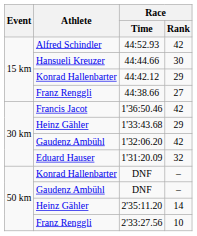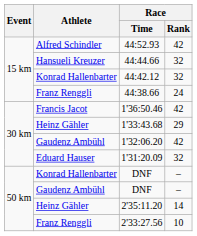 <table class="wikitable" border="1" style="font-size:90%">
 <tr>
 <th rowspan=2>Event</th>
 <th rowspan=2>Athlete</th>
 <th colspan=2>Race</th>
 </tr>
 <tr>
 <th>Time</th>
 <th>Rank</th>
 </tr>
 <tr>
 <td rowspan=4>15 km</td>
 <td><a href='#'>Alfred Schindler</a></td>
 <td align=center>44:52.93</td>
 <td align=center>42</td>
 </tr>
 <tr>
 <td><a href='#'>Hansueli Kreuzer</a></td>
 <td align=center>44:44.66</td>
-<td align=center>30</td>
+<td align=center>32</td>
 </tr>
 <tr>
 <td><a href='#'>Konrad Hallenbarter</a></td>
 <td align=center>44:42.12</td>
-<td align=center>29</td>
+<td align=center>32</td>
 </tr>
 <tr>
 <td><a href='#'>Franz Renggli</a></td>
 <td align=center>44:38.66</td>
-<td align=center>27</td>
+<td align=center>24</td>
 </tr>
 <tr>
 <td rowspan=4>30 km</td>
 <td><a href='#'>Francis Jacot</a></td>
 <td align=center>1'36:50.46</td>
 <td align=center>42</td>
 </tr>
 <tr>
 <td><a href='#'>Heinz Gähler</a></td>
 <td align=center>1'33:43.68</td>
 <td align=center>29</td>
 </tr>
 <tr>
 <td><a href='#'>Gaudenz Ambühl</a></td>
 <td align=center>1'32:06.20</td>
 <td align=center>42</td>
 </tr>
 <tr>
 <td><a href='#'>Eduard Hauser</a></td>
 <td align=center>1'31:20.09</td>
 <td align=center>32</td>
 </tr>
 <tr>
 <td rowspan=4>50 km</td>
 <td><a href='#'>Konrad Hallenbarter</a></td>
 <td align=center>DNF</td>
 <td align=center>–</td>
 </tr>
 <tr>
 <td><a href='#'>Gaudenz Ambühl</a></td>
 <td align=center>DNF</td>
 <td align=center>–</td>
 </tr>
 <tr>
 <td><a href='#'>Heinz Gähler</a></td>
 <td align=center>2'35:11.20</td>
 <td align=center>14</td>
 </tr>
 <tr>
 <td><a href='#'>Franz Renggli</a></td>
 <td align=center>2'33:27.56</td>
 <td align=center>10</td>
 </tr>
 </table>
